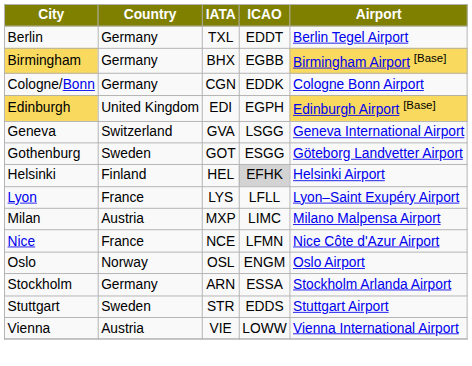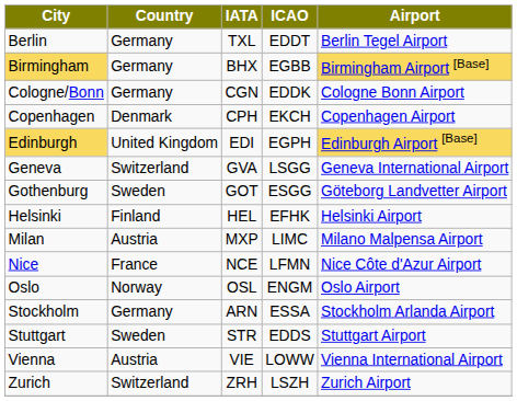 <table class="sortable wikitable toccolours">
 <tr>
 <th style="background:olive; color:white;">City</th>
 <th style="background:olive; color:white;">Country</th>
 <th style="background:olive; color:white;">IATA</th>
 <th style="background:olive; color:white;">ICAO</th>
 <th style="background:olive; color:white;">Airport</th>
 </tr>
 <tr>
 <td>Berlin</td>
 <td>Germany</td>
 <td align=center>TXL</td>
 <td align=center>EDDT</td>
 <td><a href='#'>Berlin Tegel Airport</a></td>
 </tr>
 <tr>
 <td style="background:#fada5e;">Birmingham</td>
 <td>Germany</td>
 <td align=center>BHX</td>
 <td align=center>EGBB</td>
 <td style="background:#fada5e;"><a href='#'>Birmingham Airport</a> <sup>[Base]</sup></td>
 </tr>
 <tr>
 <td>Cologne/<a href='#'>Bonn</a></td>
 <td>Germany</td>
 <td align=center>CGN</td>
 <td align=center>EDDK</td>
 <td><a href='#'>Cologne Bonn Airport</a></td>
 </tr>
 <tr>
+<td>Copenhagen</td>
+<td>Denmark</td>
+<td align=center>CPH</td>
+<td align=center>EKCH</td>
+<td><a href='#'>Copenhagen Airport</a></td>
+</tr>
+<tr>
 <td style="background:#fada5e;">Edinburgh</td>
 <td>United Kingdom</td>
 <td align=center>EDI</td>
 <td align=center>EGPH</td>
 <td style="background:#fada5e;"><a href='#'>Edinburgh Airport</a> <sup>[Base]</sup></td>
 </tr>
 <tr>
 <td>Geneva</td>
 <td>Switzerland</td>
 <td align=center>GVA</td>
 <td align=center>LSGG</td>
 <td><a href='#'>Geneva International Airport</a></td>
 </tr>
 <tr>
 <td>Gothenburg</td>
 <td>Sweden</td>
 <td align=center>GOT</td>
 <td align=center>ESGG</td>
 <td><a href='#'>Göteborg Landvetter Airport</a></td>
 </tr>
 <tr>
 <td>Helsinki</td>
 <td>Finland</td>
 <td align=center>HEL</td>
-<td align=center style="background: lightgrey;">EFHK</td>
+<td align=center>EFHK</td>
 <td><a href='#'>Helsinki Airport</a></td>
-</tr>
-<tr>
-<td><a href='#'>Lyon</a></td>
-<td>France</td>
-<td align=center>LYS</td>
-<td align=center>LFLL</td>
-<td><a href='#'>Lyon–Saint Exupéry Airport</a></td>
 </tr>
 <tr>
 <td>Milan</td>
 <td>Austria</td>
 <td align=center>MXP</td>
 <td align=center>LIMC</td>
 <td><a href='#'>Milano Malpensa Airport</a></td>
 </tr>
 <tr>
 <td><a href='#'>Nice</a></td>
 <td>France</td>
 <td align=center>NCE</td>
 <td align=center>LFMN</td>
 <td><a href='#'>Nice Côte d'Azur Airport</a></td>
 </tr>
 <tr>
 <td>Oslo</td>
 <td>Norway</td>
 <td align=center>OSL</td>
 <td align=center>ENGM</td>
 <td><a href='#'>Oslo Airport</a></td>
 </tr>
 <tr>
 <td>Stockholm</td>
 <td>Germany</td>
 <td align=center>ARN</td>
 <td align=center>ESSA</td>
 <td><a href='#'>Stockholm Arlanda Airport</a></td>
 </tr>
 <tr>
 <td>Stuttgart</td>
 <td>Sweden</td>
 <td align=center>STR</td>
 <td align=center>EDDS</td>
 <td><a href='#'>Stuttgart Airport</a></td>
 </tr>
 <tr>
 <td>Vienna</td>
 <td>Austria</td>
 <td align=center>VIE</td>
 <td align=center>LOWW</td>
 <td><a href='#'>Vienna International Airport</a></td>
 </tr>
 <tr>
+<td>Zurich</td>
+<td>Switzerland</td>
+<td align=center>ZRH</td>
+<td align=center>LSZH</td>
+<td><a href='#'>Zurich Airport</a></td>
+</tr>
+<tr>
 </tr>
 </table>
